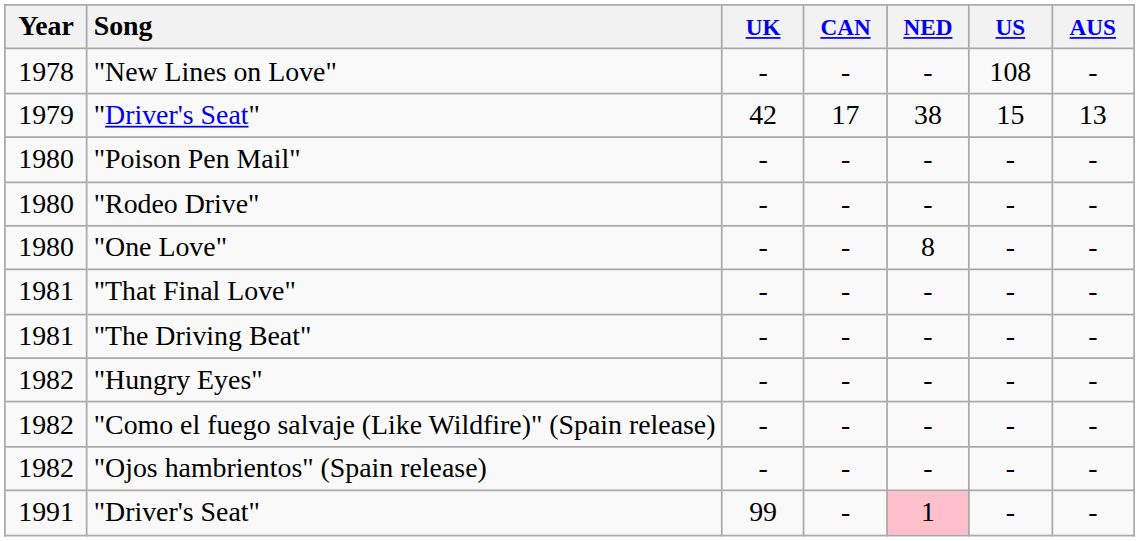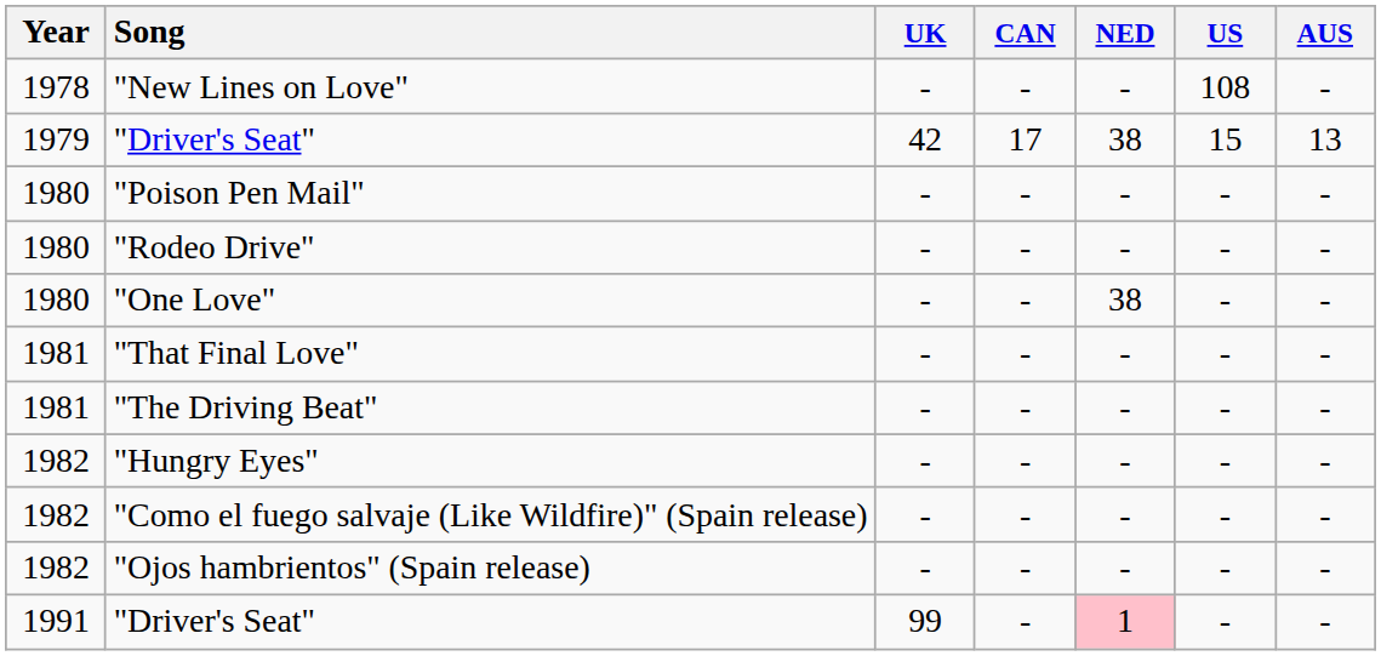 <table class="wikitable">
 <tr>
 <th style="vertical-align:top; text-align:center; width:40px;">Year</th>
 <th style="text-align:left; vertical-align:top;">Song</th>
 <th style="vertical-align:top; text-align:center; width:40px;"><small><a href='#'>UK</a></small> </th>
 <th style="vertical-align:top; text-align:center; width:40px;"><small><a href='#'>CAN</a></small></th>
 <th style="vertical-align:top; text-align:center; width:40px;"><small><a href='#'>NED</a></small></th>
 <th style="vertical-align:top; text-align:center; width:40px;"><small><a href='#'>US</a></small></th>
 <th style="vertical-align:top; text-align:center; width:40px;"><small><a href='#'>AUS</a></small></th>
 </tr>
 <tr style="vertical-align:top;">
 <td style="text-align:center; ">1978</td>
 <td style="text-align:left; ">"New Lines on Love"</td>
 <td style="text-align:center; ">-</td>
 <td style="text-align:center; ">-</td>
 <td style="text-align:center; ">-</td>
 <td style="text-align:center; ">108</td>
 <td style="text-align:center; ">-</td>
 </tr>
 <tr style="vertical-align:top;">
 <td style="text-align:center; ">1979</td>
 <td style="text-align:left; ">"<a href='#'>Driver's Seat</a>"</td>
 <td style="text-align:center; ">42</td>
 <td style="text-align:center; ">17</td>
 <td style="text-align:center; ">38</td>
 <td style="text-align:center; ">15</td>
 <td style="text-align:center; ">13</td>
 </tr>
 <tr style="vertical-align:top;">
 <td style="text-align:center; ">1980</td>
 <td style="text-align:left; ">"Poison Pen Mail"</td>
 <td style="text-align:center; ">-</td>
 <td style="text-align:center; ">-</td>
 <td style="text-align:center; ">-</td>
 <td style="text-align:center; ">-</td>
 <td style="text-align:center; ">-</td>
 </tr>
 <tr style="vertical-align:top;">
 <td style="text-align:center; ">1980</td>
 <td style="text-align:left; ">"Rodeo Drive"</td>
 <td style="text-align:center; ">-</td>
 <td style="text-align:center; ">-</td>
 <td style="text-align:center; ">-</td>
 <td style="text-align:center; ">-</td>
 <td style="text-align:center; ">-</td>
 </tr>
 <tr style="vertical-align:top;">
 <td style="text-align:center; ">1980</td>
 <td style="text-align:left; ">"One Love"</td>
 <td style="text-align:center; ">-</td>
 <td style="text-align:center; ">-</td>
-<td style="text-align:center; ">8</td>
+<td style="text-align:center; ">38</td>
 <td style="text-align:center; ">-</td>
 <td style="text-align:center; ">-</td>
 </tr>
 <tr style="vertical-align:top;">
 <td style="text-align:center; ">1981</td>
 <td style="text-align:left; ">"That Final Love"</td>
 <td style="text-align:center; ">-</td>
 <td style="text-align:center; ">-</td>
 <td style="text-align:center; ">-</td>
 <td style="text-align:center; ">-</td>
 <td style="text-align:center; ">-</td>
 </tr>
 <tr style="vertical-align:top;">
 <td style="text-align:center; ">1981</td>
 <td style="text-align:left; ">"The Driving Beat"</td>
 <td style="text-align:center; ">-</td>
 <td style="text-align:center; ">-</td>
 <td style="text-align:center; ">-</td>
 <td style="text-align:center; ">-</td>
 <td style="text-align:center; ">-</td>
 </tr>
 <tr style="vertical-align:top;">
 <td style="text-align:center; ">1982</td>
 <td style="text-align:left; ">"Hungry Eyes"</td>
 <td style="text-align:center; ">-</td>
 <td style="text-align:center; ">-</td>
 <td style="text-align:center; ">-</td>
 <td style="text-align:center; ">-</td>
 <td style="text-align:center; ">-</td>
 </tr>
 <tr style="vertical-align:top;">
 <td style="text-align:center; ">1982</td>
 <td style="text-align:left; ">"Como el fuego salvaje (Like Wildfire)" (Spain release)</td>
 <td style="text-align:center; ">-</td>
 <td style="text-align:center; ">-</td>
 <td style="text-align:center; ">-</td>
 <td style="text-align:center; ">-</td>
 <td style="text-align:center; ">-</td>
 </tr>
 <tr style="vertical-align:top;">
 <td style="text-align:center; ">1982</td>
 <td style="text-align:left; ">"Ojos hambrientos" (Spain release)</td>
 <td style="text-align:center; ">-</td>
 <td style="text-align:center; ">-</td>
 <td style="text-align:center; ">-</td>
 <td style="text-align:center; ">-</td>
 <td style="text-align:center; ">-</td>
 </tr>
 <tr style="vertical-align:top;">
 <td style="text-align:center; ">1991</td>
 <td style="text-align:left; ">"Driver's Seat"</td>
 <td style="text-align:center; ">99</td>
 <td style="text-align:center; ">-</td>
 <td style="background: pink; text-align:center; ">1</td>
 <td style="text-align:center; ">-</td>
 <td style="text-align:center; ">-</td>
 </tr>
 </table>
